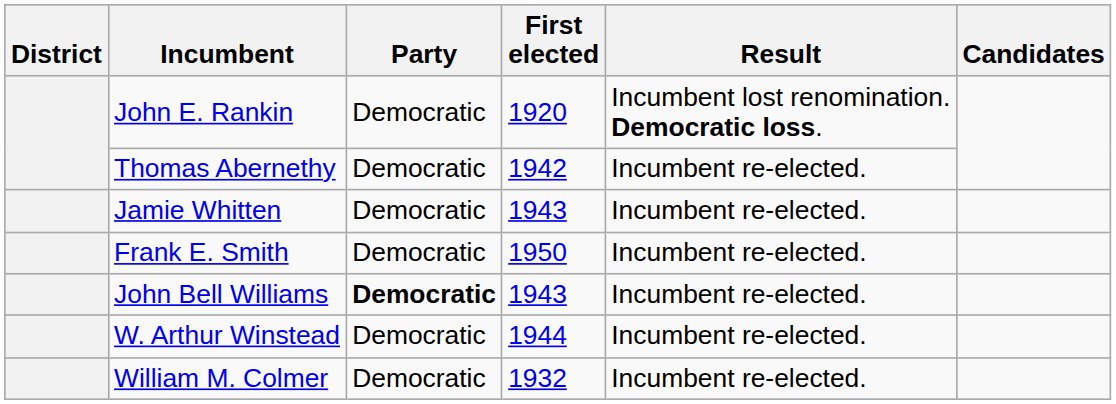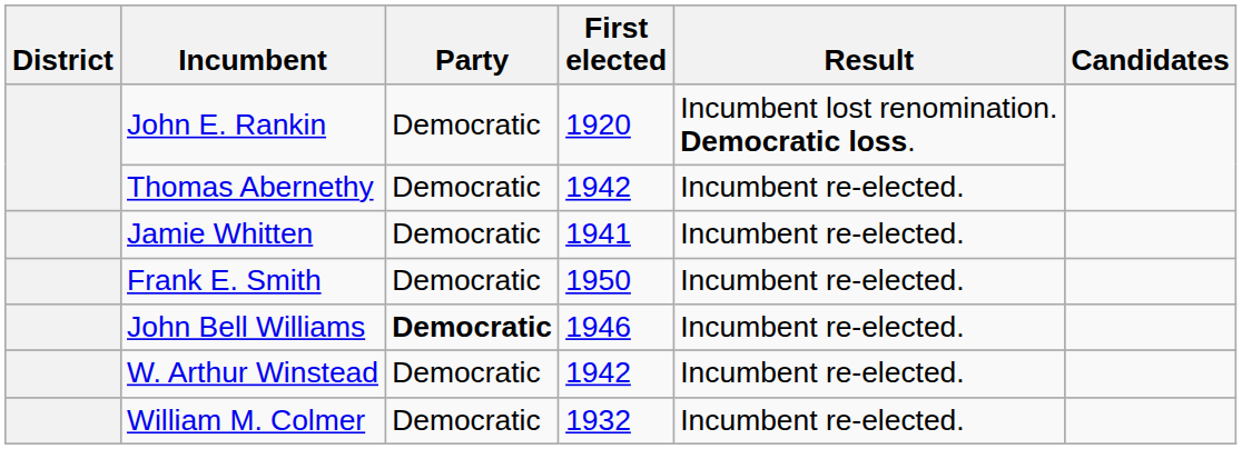 <table class=wikitable>
 <tr valign=bottom>
 <th>District</th>
 <th>Incumbent</th>
 <th>Party</th>
 <th>First<br>elected</th>
 <th>Result</th>
 <th>Candidates</th>
 </tr>
 <tr>
 <th rowspan=2></th>
 <td><a href='#'>John E. Rankin</a></td>
 <td>Democratic</td>
 <td><a href='#'>1920</a></td>
 <td>Incumbent lost renomination.<br><strong>Democratic loss</strong>.</td>
 <td rowspan=2></td>
 </tr>
 <tr>
 <td><a href='#'>Thomas Abernethy</a><br></td>
 <td>Democratic</td>
 <td><a href='#'>1942</a></td>
 <td>Incumbent re-elected.</td>
 </tr>
 <tr>
 <th></th>
 <td><a href='#'>Jamie Whitten</a></td>
 <td>Democratic</td>
-<td><a href='#'>1943</a></td>
+<td><a href='#'>1941</a></td>
 <td>Incumbent re-elected.</td>
 <td nowrap></td>
 </tr>
 <tr>
 <th></th>
 <td><a href='#'>Frank E. Smith</a></td>
 <td>Democratic</td>
 <td><a href='#'>1950</a></td>
 <td>Incumbent re-elected.</td>
 <td nowrap></td>
 </tr>
 <tr>
 <th></th>
 <td><a href='#'>John Bell Williams</a><br></td>
 <td><strong>Democratic</strong></td>
-<td><a href='#'>1943</a></td>
+<td><a href='#'>1946</a></td>
 <td>Incumbent re-elected.</td>
 <td nowrap></td>
 </tr>
 <tr>
 <th></th>
 <td><a href='#'>W. Arthur Winstead</a></td>
 <td>Democratic</td>
-<td><a href='#'>1944</a></td>
+<td><a href='#'>1942</a></td>
 <td>Incumbent re-elected.</td>
 <td nowrap></td>
 </tr>
 <tr>
 <th></th>
 <td><a href='#'>William M. Colmer</a></td>
 <td>Democratic</td>
 <td><a href='#'>1932</a></td>
 <td>Incumbent re-elected.</td>
 <td nowrap></td>
 </tr>
 </table>
